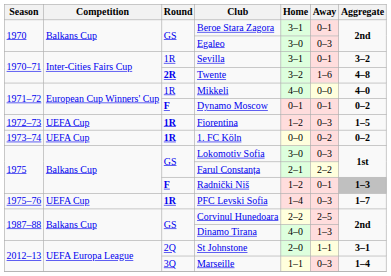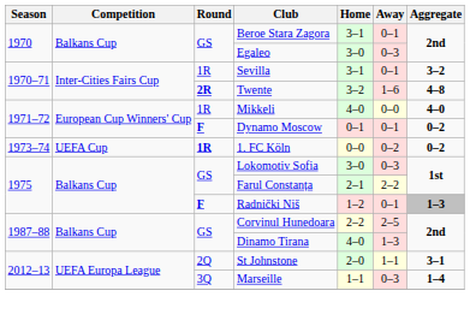 <table class="wikitable">
 <tr>
 <th>Season</th>
 <th>Competition</th>
 <th>Round</th>
 <th>Club</th>
 <th>Home</th>
 <th>Away</th>
 <th>Aggregate</th>
 </tr>
 <tr>
 <td rowspan="2"><a href='#'>1970</a></td>
 <td rowspan="2"><a href='#'>Balkans Cup</a></td>
 <td rowspan="2"><a href='#'>GS</a></td>
 <td> <a href='#'>Beroe Stara Zagora</a></td>
 <td style="text-align:center; background:#dfd;">3–1</td>
 <td style="text-align:center; background:#fdd;">0–1</td>
 <td style="text-align:center;" rowspan=2><strong>2nd</strong></td>
 </tr>
 <tr>
 <td> <a href='#'>Egaleo</a></td>
 <td style="text-align:center; background:#dfd;">3–0</td>
 <td style="text-align:center; background:#fdd;">0–3</td>
 </tr>
 <tr>
 <td rowspan="2"><a href='#'>1970–71</a></td>
 <td rowspan="2"><a href='#'>Inter-Cities Fairs Cup</a></td>
 <td><a href='#'>1R</a></td>
 <td> <a href='#'>Sevilla</a></td>
 <td style="text-align:center; background:#dfd;">3–1</td>
 <td style="text-align:center; background:#fdd;">0–1</td>
 <td style="text-align:center;"><strong>3–2</strong></td>
 </tr>
 <tr>
 <td><a href='#'><strong>2R</strong></a></td>
 <td> <a href='#'>Twente</a></td>
 <td style="text-align:center; background:#dfd;">3–2</td>
 <td style="text-align:center; background:#fdd;">1–6</td>
 <td style="text-align:center;"><strong>4–8</strong></td>
 </tr>
 <tr>
 <td rowspan="2"><a href='#'>1971–72</a></td>
 <td rowspan="2"><a href='#'>European Cup Winners' Cup</a></td>
 <td><a href='#'>1R</a></td>
 <td> <a href='#'>Mikkeli</a></td>
 <td style="text-align:center; background:#dfd;">4–0</td>
 <td style="text-align:center; background:#ffd;">0–0</td>
 <td style="text-align:center;"><strong>4–0</strong></td>
 </tr>
 <tr>
 <td><a href='#'><strong>F</strong></a></td>
 <td> <a href='#'>Dynamo Moscow</a></td>
 <td style="text-align:center; background:#fdd;">0–1</td>
 <td style="text-align:center; background:#fdd;">0–1</td>
 <td style="text-align:center;"><strong>0–2</strong></td>
 </tr>
 <tr>
-<td><a href='#'>1972–73</a></td>
-<td><a href='#'>UEFA Cup</a></td>
-<td><a href='#'><strong>1R</strong></a></td>
-<td> <a href='#'>Fiorentina</a></td>
-<td style="text-align:center; background:#fdd;">1–2</td>
-<td style="text-align:center; background:#fdd;">0–3</td>
-<td style="text-align:center;"><strong>1–5</strong></td>
-</tr>
-<tr>
 <td><a href='#'>1973–74</a></td>
 <td><a href='#'>UEFA Cup</a></td>
 <td><a href='#'><strong>1R</strong></a></td>
 <td> <a href='#'>1. FC Köln</a></td>
 <td style="text-align:center; background:#ffd;">0–0</td>
 <td style="text-align:center; background:#fdd;">0–2</td>
 <td style="text-align:center;"><strong>0–2</strong></td>
 </tr>
 <tr>
 <td rowspan="3"><a href='#'>1975</a></td>
 <td rowspan="3"><a href='#'>Balkans Cup</a></td>
 <td rowspan="2"><a href='#'>GS</a></td>
 <td> <a href='#'>Lokomotiv Sofia</a></td>
 <td style="text-align:center; background:#dfd;">3–0</td>
 <td style="text-align:center; background:#fdd;">0–3</td>
 <td style="text-align:center;" rowspan=2><strong>1st</strong></td>
 </tr>
 <tr>
 <td> <a href='#'>Farul Constanța</a></td>
 <td style="text-align:center; background:#dfd;">2–1</td>
 <td style="text-align:center; background:#ffd;">2–2</td>
 </tr>
 <tr>
 <td><a href='#'><strong>F</strong></a></td>
 <td> <a href='#'>Radnički Niš</a></td>
 <td style="text-align:center; background:#fdd;">1–2</td>
 <td style="text-align:center; background:#fdd;">0–1</td>
 <td style="text-align:center; background:silver;"><strong>1–3</strong></td>
-</tr>
-<tr>
-<td><a href='#'>1975–76</a></td>
-<td><a href='#'>UEFA Cup</a></td>
-<td><a href='#'><strong>1R</strong></a></td>
-<td> <a href='#'>PFC Levski Sofia</a></td>
-<td style="text-align:center; background:#fdd;">1–4</td>
-<td style="text-align:center; background:#fdd;">0–3</td>
-<td style="text-align:center;"><strong>1–7</strong></td>
 </tr>
 <tr>
 <td rowspan="2"><a href='#'>1987–88</a></td>
 <td rowspan="2"><a href='#'>Balkans Cup</a></td>
 <td rowspan="2"><a href='#'>GS</a></td>
 <td> <a href='#'>Corvinul Hunedoara</a></td>
 <td style="text-align:center; background:#ffd;">2–2</td>
 <td style="text-align:center; background:#fdd;">2–5</td>
 <td style="text-align:center;" rowspan=2><strong>2nd</strong></td>
 </tr>
 <tr>
 <td> <a href='#'>Dinamo Tirana</a></td>
 <td style="text-align:center; background:#dfd;">4–0</td>
 <td style="text-align:center; background:#fdd;">1–3</td>
 </tr>
 <tr>
 <td rowspan="2"><a href='#'>2012–13</a></td>
 <td rowspan="2"><a href='#'>UEFA Europa League</a></td>
 <td><a href='#'>2Q</a></td>
 <td> <a href='#'>St Johnstone</a></td>
 <td style="text-align:center; background:#dfd;">2–0</td>
 <td style="text-align:center; background:#ffd;">1–1</td>
 <td style="text-align:center;"><strong>3–1</strong></td>
 </tr>
 <tr>
 <td><a href='#'>3Q</a></td>
 <td> <a href='#'>Marseille</a></td>
 <td style="text-align:center; background:#ffd;">1–1</td>
 <td style="text-align:center; background:#fdd;">0–3</td>
 <td style="text-align:center;"><strong>1–4</strong></td>
 </tr>
 <tr>
 </tr>
 </table>
